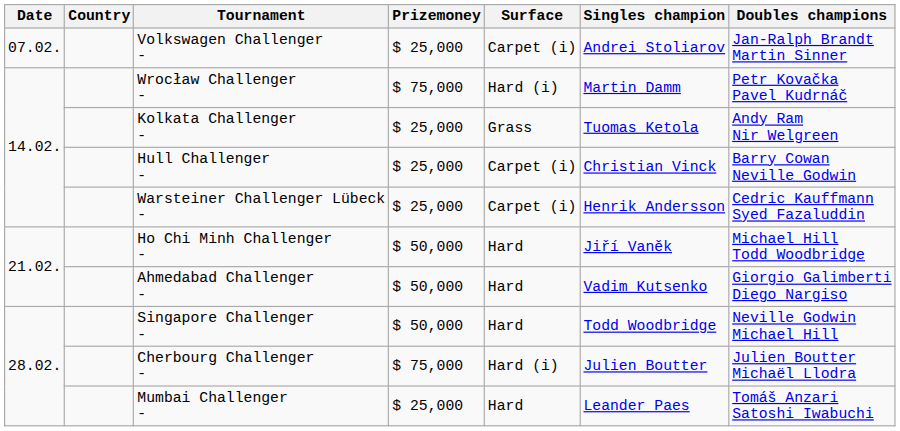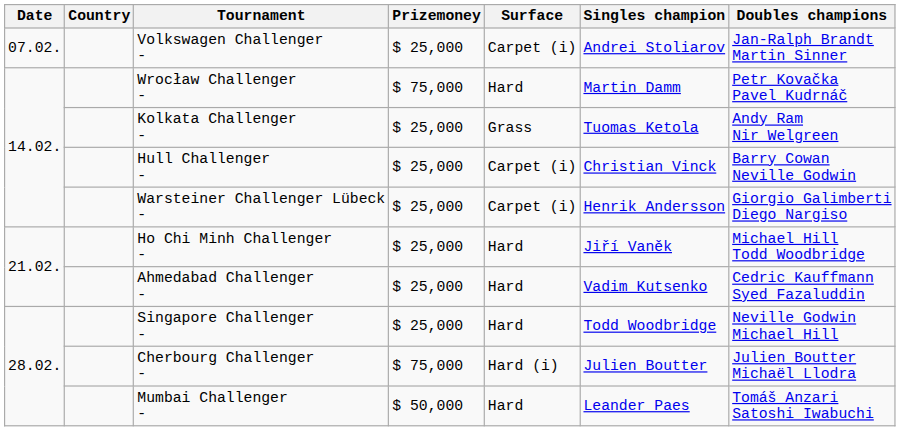 <table class="sortable wikitable" style=font-size:97%>
 <tr>
 <th>Date</th>
 <th>Country</th>
 <th>Tournament</th>
 <th>Prizemoney</th>
 <th>Surface</th>
 <th>Singles champion</th>
 <th>Doubles champions</th>
 </tr>
 <tr>
 <td>07.02.</td>
 <td></td>
 <td>Volkswagen Challenger<br> - </td>
 <td>$ 25,000</td>
 <td>Carpet (i)</td>
 <td> <a href='#'>Andrei Stoliarov</a></td>
 <td> <a href='#'>Jan-Ralph Brandt</a> <br>  <a href='#'>Martin Sinner</a></td>
 </tr>
 <tr>
 <td rowspan="4">14.02.</td>
 <td></td>
 <td>Wrocław Challenger<br> - </td>
 <td>$ 75,000</td>
-<td>Hard (i)</td>
+<td>Hard</td>
 <td> <a href='#'>Martin Damm</a></td>
 <td> <a href='#'>Petr Kovačka</a> <br>  <a href='#'>Pavel Kudrnáč</a></td>
 </tr>
 <tr>
 <td></td>
 <td>Kolkata Challenger<br> - </td>
 <td>$ 25,000</td>
 <td>Grass</td>
 <td> <a href='#'>Tuomas Ketola</a></td>
 <td> <a href='#'>Andy Ram</a><br> <a href='#'>Nir Welgreen</a></td>
 </tr>
 <tr>
 <td></td>
 <td>Hull Challenger<br> - </td>
 <td>$ 25,000</td>
 <td>Carpet (i)</td>
 <td> <a href='#'>Christian Vinck</a></td>
 <td> <a href='#'>Barry Cowan</a><br> <a href='#'>Neville Godwin</a></td>
 </tr>
 <tr>
 <td></td>
 <td>Warsteiner Challenger Lübeck<br> - </td>
 <td>$ 25,000</td>
 <td>Carpet (i)</td>
 <td> <a href='#'>Henrik Andersson</a></td>
-<td> <a href='#'>Cedric Kauffmann</a><br> <a href='#'>Syed Fazaluddin</a></td>
+<td> <a href='#'>Giorgio Galimberti</a><br> <a href='#'>Diego Nargiso</a></td>
 </tr>
 <tr>
 <td rowspan="2">21.02.</td>
 <td></td>
 <td>Ho Chi Minh Challenger<br> - </td>
-<td>$ 50,000</td>
+<td>$ 25,000</td>
 <td>Hard</td>
 <td> <a href='#'>Jiří Vaněk</a></td>
 <td> <a href='#'>Michael Hill</a><br> <a href='#'>Todd Woodbridge</a></td>
 </tr>
 <tr>
 <td></td>
 <td>Ahmedabad Challenger<br> - </td>
-<td>$ 50,000</td>
+<td>$ 25,000</td>
 <td>Hard</td>
 <td> <a href='#'>Vadim Kutsenko</a></td>
-<td> <a href='#'>Giorgio Galimberti</a><br> <a href='#'>Diego Nargiso</a></td>
+<td> <a href='#'>Cedric Kauffmann</a><br> <a href='#'>Syed Fazaluddin</a></td>
 </tr>
 <tr>
 <td rowspan="3">28.02.</td>
 <td></td>
 <td>Singapore Challenger<br> - </td>
-<td>$ 50,000</td>
+<td>$ 25,000</td>
 <td>Hard</td>
 <td> <a href='#'>Todd Woodbridge</a></td>
 <td> <a href='#'>Neville Godwin</a><br> <a href='#'>Michael Hill</a></td>
 </tr>
 <tr>
 <td></td>
 <td>Cherbourg Challenger<br> - </td>
 <td>$ 75,000</td>
 <td>Hard (i)</td>
 <td> <a href='#'>Julien Boutter</a></td>
 <td> <a href='#'>Julien Boutter</a> <br>  <a href='#'>Michaël Llodra</a></td>
 </tr>
 <tr>
 <td></td>
 <td>Mumbai Challenger<br> - </td>
-<td>$ 25,000</td>
+<td>$ 50,000</td>
 <td>Hard</td>
 <td> <a href='#'>Leander Paes</a></td>
 <td> <a href='#'>Tomáš Anzari</a><br> <a href='#'>Satoshi Iwabuchi</a></td>
 </tr>
 </table>
